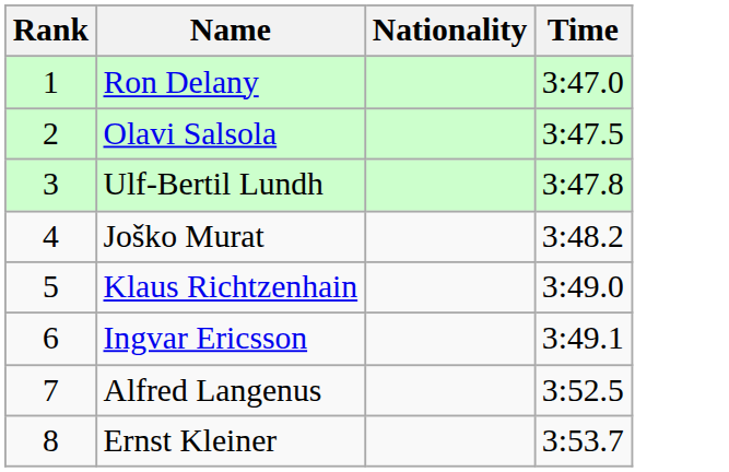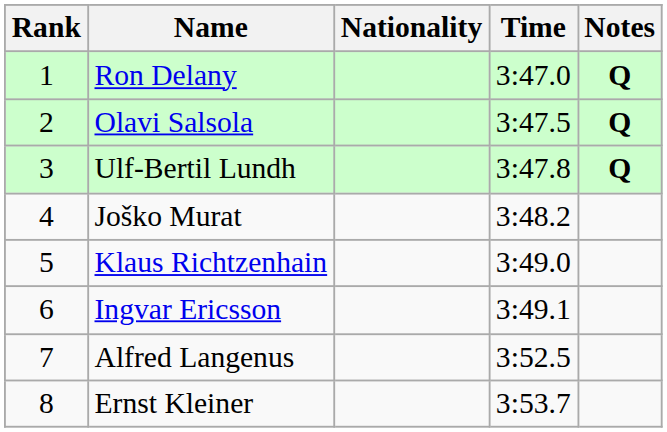 <table class="wikitable sortable" style="text-align:center">
 <tr>
 <th>Rank</th>
 <th>Name</th>
 <th>Nationality</th>
 <th>Time</th>
+<th>Notes</th>
 </tr>
 <tr bgcolor=ccffcc>
 <td>1</td>
 <td align=left><a href='#'>Ron Delany</a></td>
 <td align=left></td>
 <td>3:47.0</td>
+<td><strong>Q</strong></td>
 </tr>
 <tr bgcolor=ccffcc>
 <td>2</td>
 <td align=left><a href='#'>Olavi Salsola</a></td>
 <td align=left></td>
 <td>3:47.5</td>
+<td><strong>Q</strong></td>
 </tr>
 <tr bgcolor=ccffcc>
 <td>3</td>
 <td align=left>Ulf-Bertil Lundh</td>
 <td align="left"></td>
 <td>3:47.8</td>
+<td><strong>Q</strong></td>
 </tr>
 <tr>
 <td>4</td>
 <td align=left>Joško Murat</td>
 <td align="left"></td>
 <td>3:48.2</td>
+<td></td>
 </tr>
 <tr>
 <td>5</td>
 <td align=left><a href='#'>Klaus Richtzenhain</a></td>
 <td align=left></td>
 <td>3:49.0</td>
+<td></td>
 </tr>
 <tr>
 <td>6</td>
 <td align=left><a href='#'>Ingvar Ericsson</a></td>
 <td align=left></td>
 <td>3:49.1</td>
+<td></td>
 </tr>
 <tr>
 <td>7</td>
 <td align=left>Alfred Langenus</td>
 <td align="left"></td>
 <td>3:52.5</td>
+<td></td>
 </tr>
 <tr>
 <td>8</td>
 <td align=left>Ernst Kleiner</td>
 <td align="left"></td>
 <td>3:53.7</td>
+<td></td>
 </tr>
 </table>
